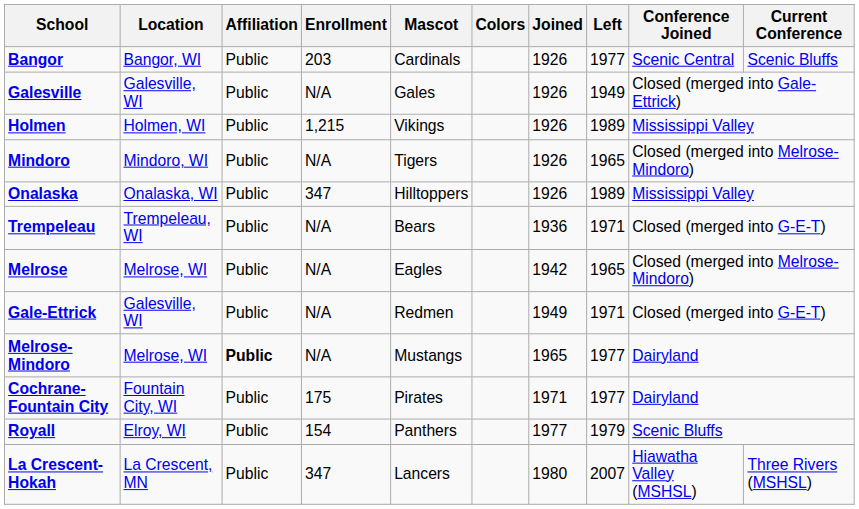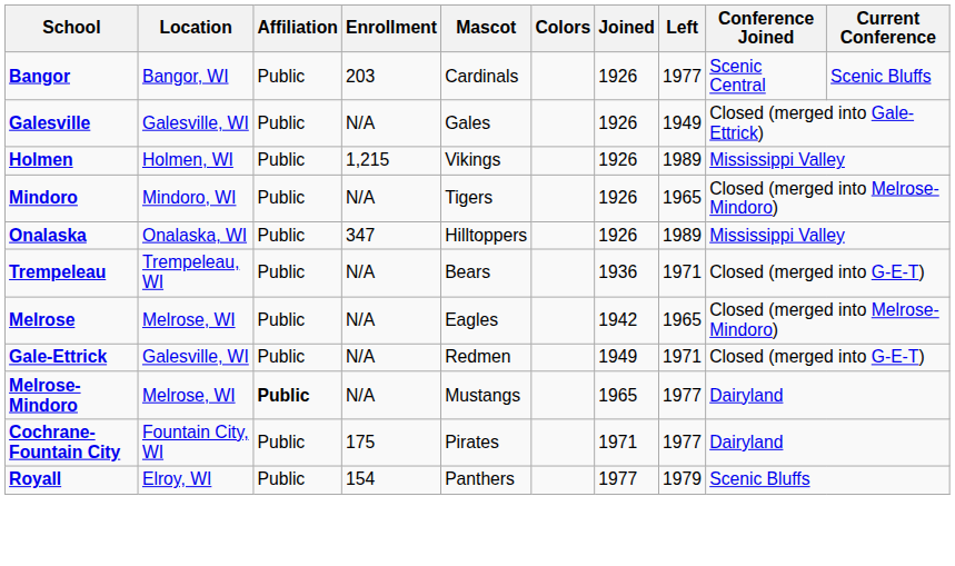 <table class="wikitable sortable">
 <tr>
 <th>School</th>
 <th>Location</th>
 <th>Affiliation</th>
 <th>Enrollment</th>
 <th>Mascot</th>
 <th>Colors</th>
 <th>Joined</th>
 <th>Left</th>
 <th>Conference Joined</th>
 <th>Current Conference</th>
 </tr>
 <tr>
 <td><a href='#'><strong>Bangor</strong></a></td>
 <td><a href='#'>Bangor, WI</a></td>
 <td>Public</td>
 <td>203</td>
 <td>Cardinals</td>
 <td> </td>
 <td>1926</td>
 <td>1977</td>
 <td><a href='#'>Scenic Central</a></td>
 <td><a href='#'>Scenic Bluffs</a></td>
 </tr>
 <tr>
 <td><strong><a href='#'>Galesville</a></strong></td>
 <td><a href='#'>Galesville, WI</a></td>
 <td>Public</td>
 <td>N/A</td>
 <td>Gales</td>
 <td> </td>
 <td>1926</td>
 <td>1949</td>
 <td colspan="2">Closed (merged into <a href='#'>Gale-Ettrick</a>)</td>
 </tr>
 <tr>
 <td><a href='#'><strong>Holmen</strong></a></td>
 <td><a href='#'>Holmen, WI</a></td>
 <td>Public</td>
 <td>1,215</td>
 <td>Vikings</td>
 <td> </td>
 <td>1926</td>
 <td>1989</td>
 <td colspan="2"><a href='#'>Mississippi Valley</a></td>
 </tr>
 <tr>
 <td><a href='#'><strong>Mindoro</strong></a></td>
 <td><a href='#'>Mindoro, WI</a></td>
 <td>Public</td>
 <td>N/A</td>
 <td>Tigers</td>
 <td> </td>
 <td>1926</td>
 <td>1965</td>
 <td colspan="2">Closed (merged into <a href='#'>Melrose-Mindoro</a>)</td>
 </tr>
 <tr>
 <td><a href='#'><strong>Onalaska</strong></a></td>
 <td><a href='#'>Onalaska, WI</a></td>
 <td>Public</td>
 <td>347</td>
 <td>Hilltoppers</td>
 <td> </td>
 <td>1926</td>
 <td>1989</td>
 <td colspan="2"><a href='#'>Mississippi Valley</a></td>
 </tr>
 <tr>
 <td><a href='#'><strong>Trempeleau</strong></a></td>
 <td><a href='#'>Trempeleau, WI</a></td>
 <td>Public</td>
 <td>N/A</td>
 <td>Bears</td>
 <td> </td>
 <td>1936</td>
 <td>1971</td>
 <td colspan="2">Closed (merged into <a href='#'>G-E-T</a>)</td>
 </tr>
 <tr>
 <td><a href='#'><strong>Melrose</strong></a></td>
 <td><a href='#'>Melrose, WI</a></td>
 <td>Public</td>
 <td>N/A</td>
 <td>Eagles</td>
 <td> </td>
 <td>1942</td>
 <td>1965</td>
 <td colspan="2">Closed (merged into <a href='#'>Melrose-Mindoro</a>)</td>
 </tr>
 <tr>
 <td><strong><a href='#'>Gale-Ettrick</a></strong></td>
 <td><a href='#'>Galesville, WI</a></td>
 <td>Public</td>
 <td>N/A</td>
 <td>Redmen</td>
 <td> </td>
 <td>1949</td>
 <td>1971</td>
 <td colspan="2">Closed (merged into <a href='#'>G-E-T</a>)</td>
 </tr>
 <tr>
 <td><a href='#'><strong>Melrose-Mindoro</strong></a></td>
 <td><a href='#'>Melrose, WI</a></td>
 <td><strong>Public</strong></td>
 <td>N/A</td>
 <td>Mustangs</td>
 <td> </td>
 <td>1965</td>
 <td>1977</td>
 <td colspan="2"><a href='#'>Dairyland</a></td>
 </tr>
 <tr>
 <td><a href='#'><strong>Cochrane-Fountain City</strong></a></td>
 <td><a href='#'>Fountain City, WI</a></td>
 <td>Public</td>
 <td>175</td>
 <td>Pirates</td>
 <td> </td>
 <td>1971</td>
 <td>1977</td>
 <td colspan="2"><a href='#'>Dairyland</a></td>
 </tr>
 <tr>
 <td><a href='#'><strong>Royall</strong></a></td>
 <td><a href='#'>Elroy, WI</a></td>
 <td>Public</td>
 <td>154</td>
 <td>Panthers</td>
 <td> </td>
 <td>1977</td>
 <td>1979</td>
 <td colspan="2"><a href='#'>Scenic Bluffs</a></td>
 </tr>
-<tr>
-<td><a href='#'><strong>La Crescent-Hokah</strong></a></td>
-<td><a href='#'>La Crescent, MN</a></td>
-<td>Public</td>
-<td>347</td>
-<td>Lancers</td>
-<td> </td>
-<td>1980</td>
-<td>2007</td>
-<td><a href='#'>Hiawatha Valley</a> (<a href='#'>MSHSL</a>)</td>
-<td><a href='#'>Three Rivers</a> (<a href='#'>MSHSL</a>)</td>
-</tr>
 </table>
